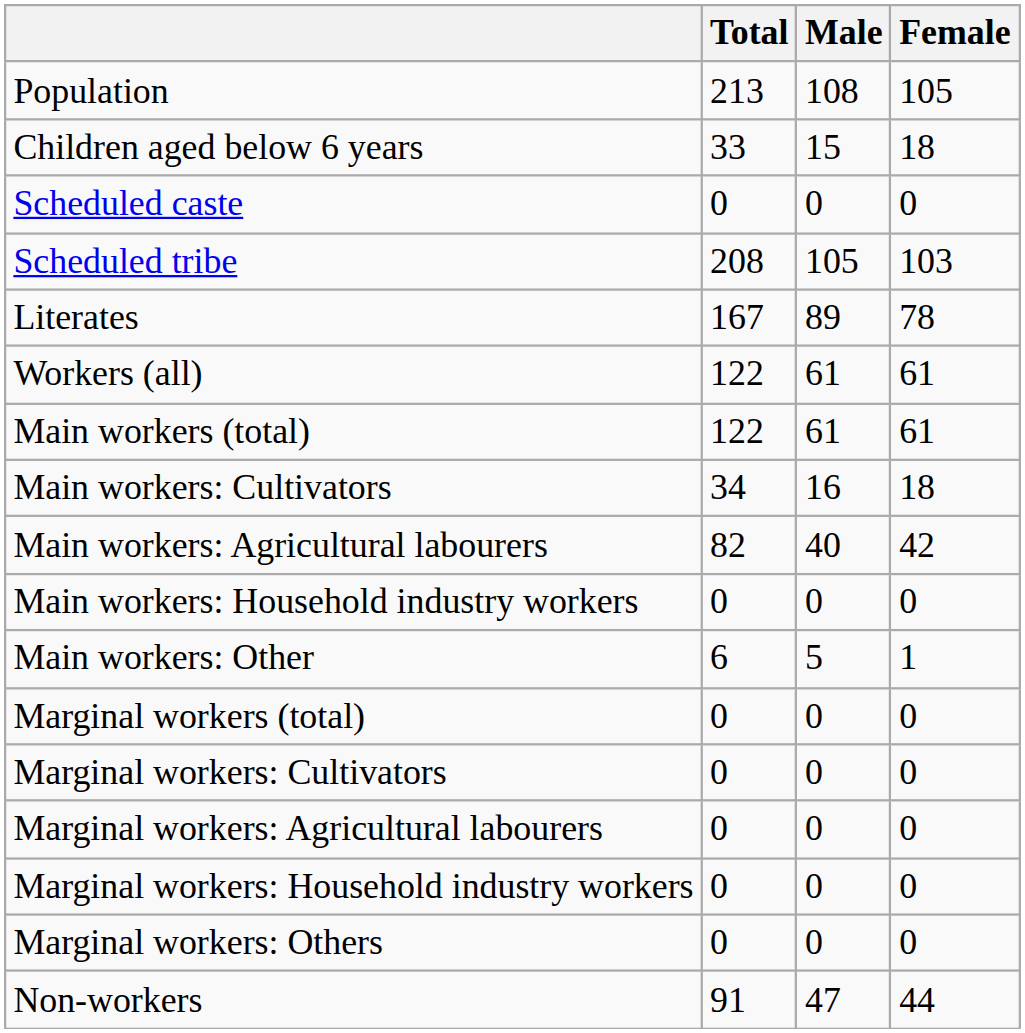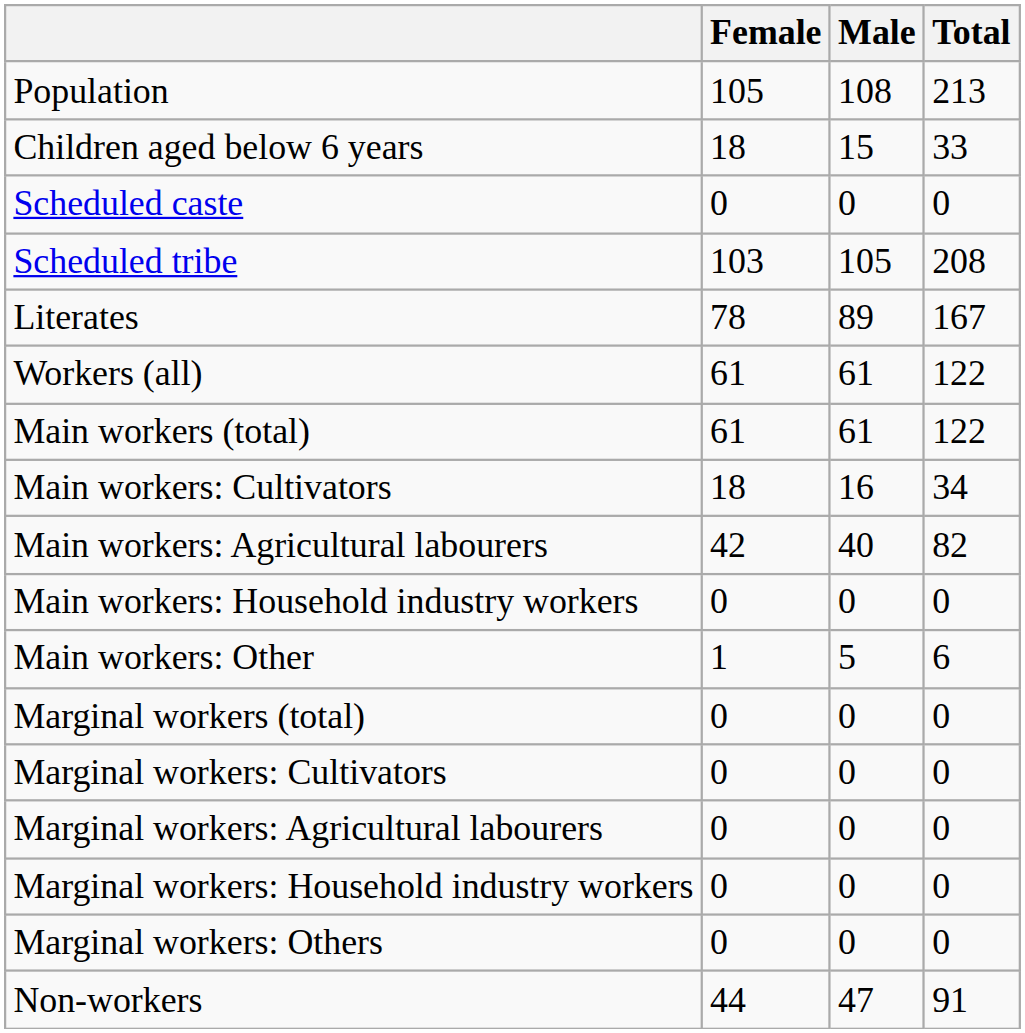 <table class="wikitable sortable">
 <tr>
 <th></th>
+<th>Female</th>
+<th>Male</th>
 <th>Total</th>
-<th>Male</th>
-<th>Female</th>
 </tr>
 <tr>
 <td>Population</td>
+<td>105</td>
+<td>108</td>
 <td>213</td>
-<td>108</td>
-<td>105</td>
 </tr>
 <tr>
 <td>Children aged below 6 years</td>
+<td>18</td>
+<td>15</td>
 <td>33</td>
-<td>15</td>
-<td>18</td>
 </tr>
 <tr>
 <td><a href='#'>Scheduled caste</a></td>
 <td>0</td>
 <td>0</td>
 <td>0</td>
 </tr>
 <tr>
 <td><a href='#'>Scheduled tribe</a></td>
+<td>103</td>
+<td>105</td>
 <td>208</td>
-<td>105</td>
-<td>103</td>
 </tr>
 <tr>
 <td>Literates</td>
+<td>78</td>
+<td>89</td>
 <td>167</td>
-<td>89</td>
-<td>78</td>
 </tr>
 <tr>
 <td>Workers (all)</td>
-<td>122</td>
 <td>61</td>
 <td>61</td>
+<td>122</td>
 </tr>
 <tr>
 <td>Main workers (total)</td>
-<td>122</td>
 <td>61</td>
 <td>61</td>
+<td>122</td>
 </tr>
 <tr>
 <td>Main workers: Cultivators</td>
+<td>18</td>
+<td>16</td>
 <td>34</td>
-<td>16</td>
-<td>18</td>
 </tr>
 <tr>
 <td>Main workers: Agricultural labourers</td>
+<td>42</td>
+<td>40</td>
 <td>82</td>
-<td>40</td>
-<td>42</td>
 </tr>
 <tr>
 <td>Main workers: Household industry workers</td>
 <td>0</td>
 <td>0</td>
 <td>0</td>
 </tr>
 <tr>
 <td>Main workers: Other</td>
+<td>1</td>
+<td>5</td>
 <td>6</td>
-<td>5</td>
-<td>1</td>
 </tr>
 <tr>
 <td>Marginal workers (total)</td>
 <td>0</td>
 <td>0</td>
 <td>0</td>
 </tr>
 <tr>
 <td>Marginal workers: Cultivators</td>
 <td>0</td>
 <td>0</td>
 <td>0</td>
 </tr>
 <tr>
 <td>Marginal workers: Agricultural labourers</td>
 <td>0</td>
 <td>0</td>
 <td>0</td>
 </tr>
 <tr>
 <td>Marginal workers: Household industry workers</td>
 <td>0</td>
 <td>0</td>
 <td>0</td>
 </tr>
 <tr>
 <td>Marginal workers: Others</td>
 <td>0</td>
 <td>0</td>
 <td>0</td>
 </tr>
 <tr>
 <td>Non-workers</td>
+<td>44</td>
+<td>47</td>
 <td>91</td>
-<td>47</td>
-<td>44</td>
 </tr>
 </table>
